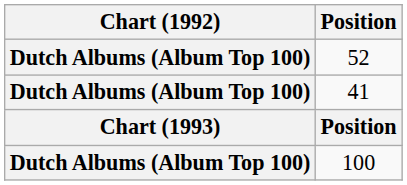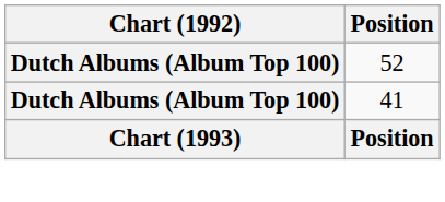 <table class="wikitable plainrowheaders" style="text-align:center">
 <tr>
 <th scope="col">Chart (1992)</th>
 <th scope="col">Position</th>
 </tr>
 <tr>
 <th scope="row">Dutch Albums (Album Top 100)</th>
 <td>52</td>
 </tr>
 <tr>
 <th scope="row">Dutch Albums (Album Top 100)</th>
 <td>41</td>
 </tr>
 <tr>
 <th scope="col">Chart (1993)</th>
 <th scope="col">Position</th>
 </tr>
-<tr>
-<th scope="row">Dutch Albums (Album Top 100)</th>
-<td>100</td>
-</tr>
 </table>
